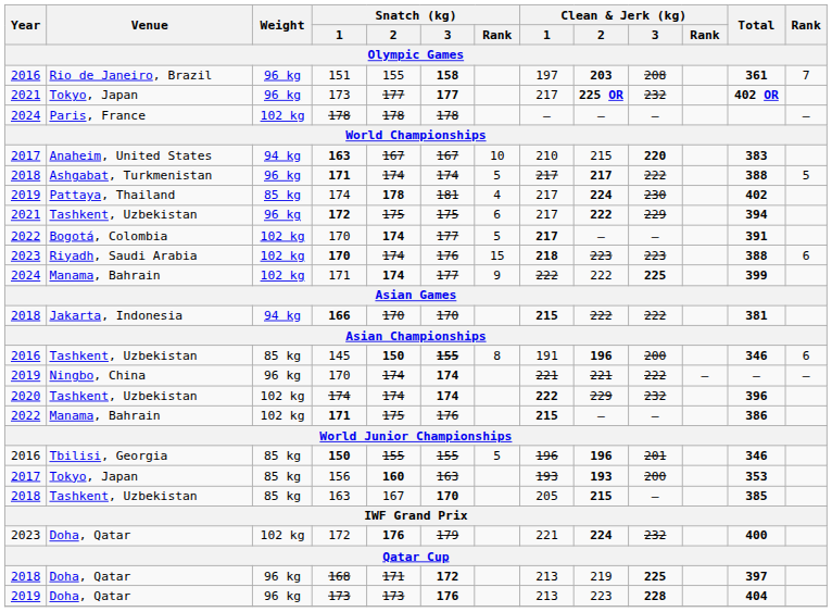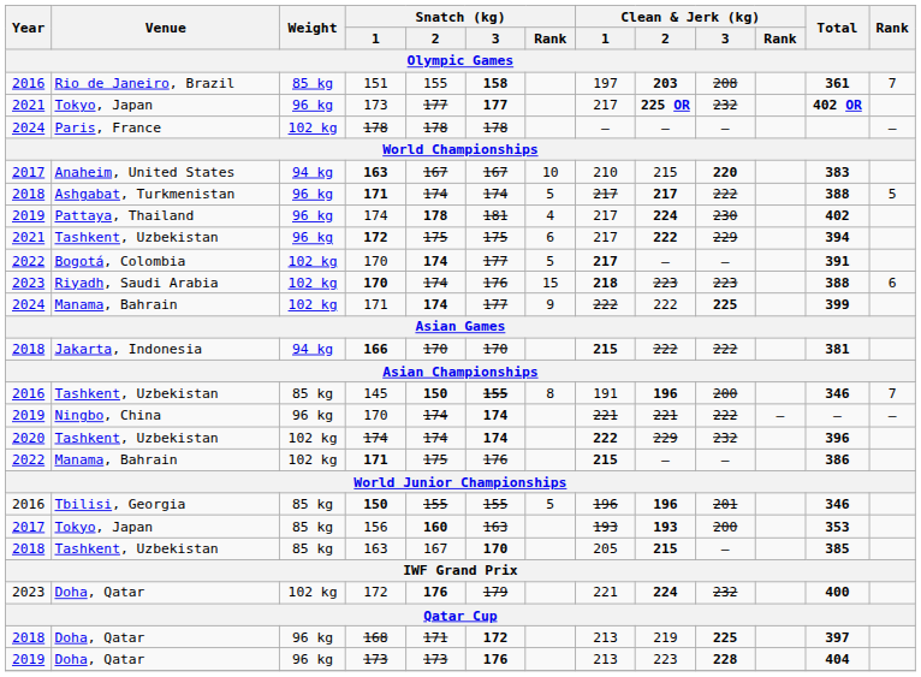 <table class="wikitable" style="text-align:center;">
 <tr>
 <th rowspan=2 width=40>Year</th>
 <th rowspan=2 width=250>Venue</th>
 <th rowspan=2 width=60>Weight</th>
 <th colspan=4>Snatch (kg)</th>
 <th colspan=4>Clean & Jerk (kg)</th>
 <th rowspan=2 width=60>Total</th>
 <th rowspan=2 width=40>Rank</th>
 </tr>
 <tr>
 <th width=60>1</th>
 <th width=60>2</th>
 <th width=60>3</th>
 <th width=45>Rank</th>
 <th width=60>1</th>
 <th width=60>2</th>
 <th width=60>3</th>
 <th width=45>Rank</th>
 </tr>
 <tr>
 <th colspan=13><a href='#'>Olympic Games</a></th>
 </tr>
 <tr>
 <td><a href='#'>2016</a></td>
 <td align=left><a href='#'>Rio de Janeiro</a>, Brazil</td>
-<td><a href='#'>96 kg</a></td>
+<td><a href='#'>85 kg</a></td>
 <td>151</td>
 <td>155</td>
 <td><strong>158</strong></td>
 <td></td>
 <td>197</td>
 <td><strong>203</strong></td>
 <td><s>208</s></td>
 <td></td>
 <td><strong>361</strong></td>
 <td>7</td>
 </tr>
 <tr>
 <td><a href='#'>2021</a></td>
 <td align=left><a href='#'>Tokyo</a>, Japan</td>
 <td><a href='#'>96 kg</a></td>
 <td>173</td>
 <td><s>177</s></td>
 <td><strong>177</strong></td>
 <td></td>
 <td>217</td>
 <td><strong>225 <a href='#'>OR</a></strong></td>
 <td><s>232</s></td>
 <td></td>
 <td><strong>402 <a href='#'>OR</a></strong></td>
 <td></td>
 </tr>
 <tr>
 <td><a href='#'>2024</a></td>
 <td align=left><a href='#'>Paris</a>, France</td>
 <td><a href='#'>102 kg</a></td>
 <td><s>178</s></td>
 <td><s>178</s></td>
 <td><s>178</s></td>
 <td></td>
 <td>—</td>
 <td>—</td>
 <td>—</td>
 <td></td>
 <td></td>
 <td>—</td>
 </tr>
 <tr>
 <th colspan=13><a href='#'>World Championships</a></th>
 </tr>
 <tr>
 <td><a href='#'>2017</a></td>
 <td align=left><a href='#'>Anaheim</a>, United States</td>
 <td><a href='#'>94 kg</a></td>
 <td><strong>163</strong></td>
 <td><s>167</s></td>
 <td><s>167</s></td>
 <td>10</td>
 <td>210</td>
 <td>215</td>
 <td><strong>220</strong></td>
 <td></td>
 <td><strong>383</strong></td>
 <td></td>
 </tr>
 <tr>
 <td><a href='#'>2018</a></td>
 <td align=left><a href='#'>Ashgabat</a>, Turkmenistan</td>
 <td><a href='#'>96 kg</a></td>
 <td><strong>171</strong></td>
 <td><s>174</s></td>
 <td><s>174</s></td>
 <td>5</td>
 <td><s>217</s></td>
 <td><strong>217</strong></td>
 <td><s>222</s></td>
 <td></td>
 <td><strong>388</strong></td>
 <td>5</td>
 </tr>
 <tr>
 <td><a href='#'>2019</a></td>
 <td align=left><a href='#'>Pattaya</a>, Thailand</td>
-<td><a href='#'>85 kg</a></td>
+<td><a href='#'>96 kg</a></td>
 <td>174</td>
 <td><strong>178</strong></td>
 <td><s>181</s></td>
 <td>4</td>
 <td>217</td>
 <td><strong>224</strong></td>
 <td><s>230</s></td>
 <td></td>
 <td><strong>402</strong></td>
 <td></td>
 </tr>
 <tr>
 <td><a href='#'>2021</a></td>
 <td align=left><a href='#'>Tashkent</a>, Uzbekistan</td>
 <td><a href='#'>96 kg</a></td>
 <td><strong>172</strong></td>
 <td><s>175</s></td>
 <td><s>175</s></td>
 <td>6</td>
 <td>217</td>
 <td><strong>222</strong></td>
 <td><s>229</s></td>
 <td></td>
 <td><strong>394</strong></td>
 <td></td>
 </tr>
 <tr>
 <td><a href='#'>2022</a></td>
 <td align=left><a href='#'>Bogotá</a>, Colombia</td>
 <td><a href='#'>102 kg</a></td>
 <td>170</td>
 <td><strong>174</strong></td>
 <td><s>177</s></td>
 <td>5</td>
 <td><strong>217</strong></td>
 <td>—</td>
 <td>—</td>
 <td></td>
 <td><strong>391</strong></td>
 <td></td>
 </tr>
 <tr>
 <td><a href='#'>2023</a></td>
 <td align=left><a href='#'>Riyadh</a>, Saudi Arabia</td>
 <td><a href='#'>102 kg</a></td>
 <td><strong>170</strong></td>
 <td><s>174</s></td>
 <td><s>176</s></td>
 <td>15</td>
 <td><strong>218</strong></td>
 <td><s>223</s></td>
 <td><s>223</s></td>
 <td></td>
 <td><strong>388</strong></td>
 <td>6</td>
 </tr>
 <tr>
 <td><a href='#'>2024</a></td>
 <td align=left><a href='#'>Manama</a>, Bahrain</td>
 <td><a href='#'>102 kg</a></td>
 <td>171</td>
 <td><strong>174</strong></td>
 <td><s>177</s></td>
 <td>9</td>
 <td><s>222</s></td>
 <td>222</td>
 <td><strong>225</strong></td>
 <td></td>
 <td><strong>399</strong></td>
 <td></td>
 </tr>
 <tr>
 <th colspan=13><a href='#'>Asian Games</a></th>
 </tr>
 <tr>
 <td><a href='#'>2018</a></td>
 <td align=left><a href='#'>Jakarta</a>, Indonesia</td>
 <td><a href='#'>94 kg</a></td>
 <td><strong>166</strong></td>
 <td><s>170</s></td>
 <td><s>170</s></td>
 <td></td>
 <td><strong>215</strong></td>
 <td><s>222</s></td>
 <td><s>222</s></td>
 <td></td>
 <td><strong>381</strong></td>
 <td></td>
 </tr>
 <tr>
 <th colspan=13><a href='#'>Asian Championships</a></th>
 </tr>
 <tr>
 <td><a href='#'>2016</a></td>
 <td align=left><a href='#'>Tashkent</a>, Uzbekistan</td>
 <td>85 kg</td>
 <td>145</td>
 <td><strong>150</strong></td>
 <td><strong><s>155</s></strong></td>
 <td>8</td>
 <td>191</td>
 <td><strong>196</strong></td>
 <td><s>200</s></td>
 <td></td>
 <td><strong>346</strong></td>
-<td>6</td>
+<td>7</td>
 </tr>
 <tr>
 <td><a href='#'>2019</a></td>
 <td align=left><a href='#'>Ningbo</a>, China</td>
 <td>96 kg</td>
 <td>170</td>
 <td><s>174</s></td>
 <td><strong>174</strong></td>
 <td></td>
 <td><s>221</s></td>
 <td><s>221</s></td>
 <td><s>222</s></td>
 <td>—</td>
 <td>—</td>
 <td>—</td>
 </tr>
 <tr>
 <td><a href='#'>2020</a></td>
 <td align=left><a href='#'>Tashkent</a>, Uzbekistan</td>
 <td>102 kg</td>
 <td><s>174</s></td>
 <td><s>174</s></td>
 <td><strong>174</strong></td>
 <td></td>
 <td><strong>222</strong></td>
 <td><s>229</s></td>
 <td><s>232</s></td>
 <td></td>
 <td><strong>396</strong></td>
 <td></td>
 </tr>
 <tr>
 <td><a href='#'>2022</a></td>
 <td align=left><a href='#'>Manama</a>, Bahrain</td>
 <td>102 kg</td>
 <td><strong>171</strong></td>
 <td><s>175</s></td>
 <td><s>176</s></td>
 <td></td>
 <td><strong>215</strong></td>
 <td>—</td>
 <td>—</td>
 <td></td>
 <td><strong>386</strong></td>
 <td></td>
 </tr>
 <tr>
 <th colspan=13><a href='#'>World Junior Championships</a></th>
 </tr>
 <tr>
 <td>2016</td>
 <td align=left><a href='#'>Tbilisi</a>, Georgia</td>
 <td>85 kg</td>
 <td><strong>150</strong></td>
 <td><s>155</s></td>
 <td><s>155</s></td>
 <td>5</td>
 <td><s>196</s></td>
 <td><strong>196</strong></td>
 <td><s>201</s></td>
 <td></td>
 <td><strong>346</strong></td>
 <td></td>
 </tr>
 <tr>
 <td><a href='#'>2017</a></td>
 <td align=left><a href='#'>Tokyo</a>, Japan</td>
 <td>85 kg</td>
 <td>156</td>
 <td><strong>160</strong></td>
 <td><s>163</s></td>
 <td></td>
 <td><s>193</s></td>
 <td><strong>193</strong></td>
 <td><s>200</s></td>
 <td></td>
 <td><strong>353</strong></td>
 <td></td>
 </tr>
 <tr>
 <td><a href='#'>2018</a></td>
 <td align=left><a href='#'>Tashkent</a>, Uzbekistan</td>
 <td>85 kg</td>
 <td>163</td>
 <td>167</td>
 <td><strong>170</strong></td>
 <td></td>
 <td>205</td>
 <td><strong>215</strong></td>
 <td>—</td>
 <td></td>
 <td><strong>385</strong></td>
 <td></td>
 </tr>
 <tr>
 <th colspan=13>IWF Grand Prix</th>
 </tr>
 <tr>
 <td>2023</td>
 <td align=left><a href='#'>Doha</a>, Qatar</td>
 <td>102 kg</td>
 <td>172</td>
 <td><strong>176</strong></td>
 <td><s>179</s></td>
 <td></td>
 <td>221</td>
 <td><strong>224</strong></td>
 <td><s>232</s></td>
 <td></td>
 <td><strong>400</strong></td>
 <td></td>
 </tr>
 <tr>
 <th colspan=13><a href='#'>Qatar Cup</a></th>
 </tr>
 <tr>
 <td><a href='#'>2018</a></td>
 <td align=left><a href='#'>Doha</a>, Qatar</td>
 <td>96 kg</td>
 <td><s>168</s></td>
 <td><s>171</s></td>
 <td><strong>172</strong></td>
 <td></td>
 <td>213</td>
 <td>219</td>
 <td><strong>225</strong></td>
 <td></td>
 <td><strong>397</strong></td>
 <td></td>
 </tr>
 <tr>
 <td><a href='#'>2019</a></td>
 <td align=left><a href='#'>Doha</a>, Qatar</td>
 <td>96 kg</td>
 <td><s>173</s></td>
 <td><s>173</s></td>
 <td><strong>176</strong></td>
 <td></td>
 <td>213</td>
 <td>223</td>
 <td><strong>228</strong></td>
 <td></td>
 <td><strong>404</strong></td>
 <td></td>
 </tr>
 <tr>
 </tr>
 </table>
